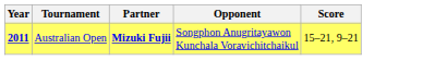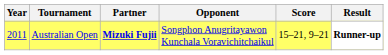 <table class="sortable wikitable" style="font-size: 90%;">
 <tr>
 <th>Year</th>
 <th>Tournament</th>
 <th>Partner</th>
 <th>Opponent</th>
 <th>Score</th>
+<th>Result</th>
 </tr>
 <tr style="background:#FFFF67">
-<td align="center"><strong><a href='#'>2011</a></strong></td>
+<td align="center"><a href='#'>2011</a></td>
 <td align="left"><a href='#'>Australian Open</a></td>
 <td align="left"><strong> <a href='#'>Mizuki Fujii</a></strong></td>
 <td align="left"> <a href='#'>Songphon Anugritayawon</a><br> <a href='#'>Kunchala Voravichitchaikul</a></td>
 <td align="left">15–21, 9–21</td>
+<td style="text-align:left; background:white"> <strong>Runner-up</strong></td>
 </tr>
 </table>
